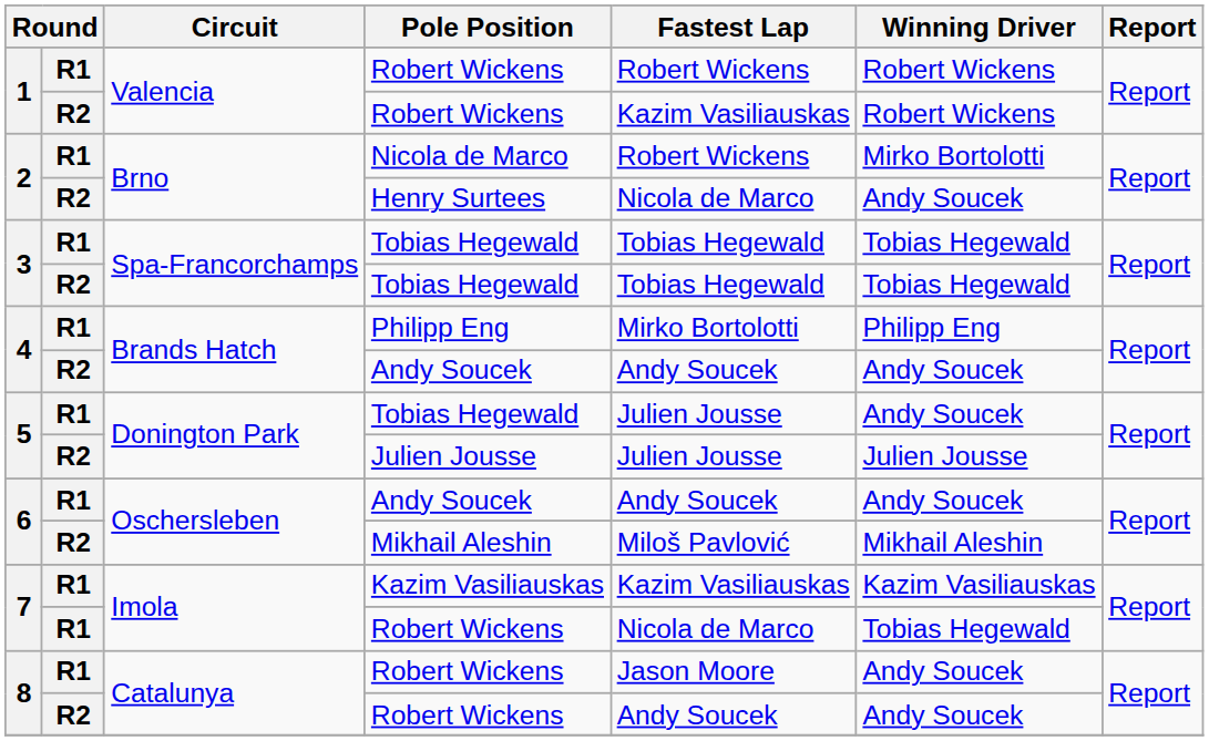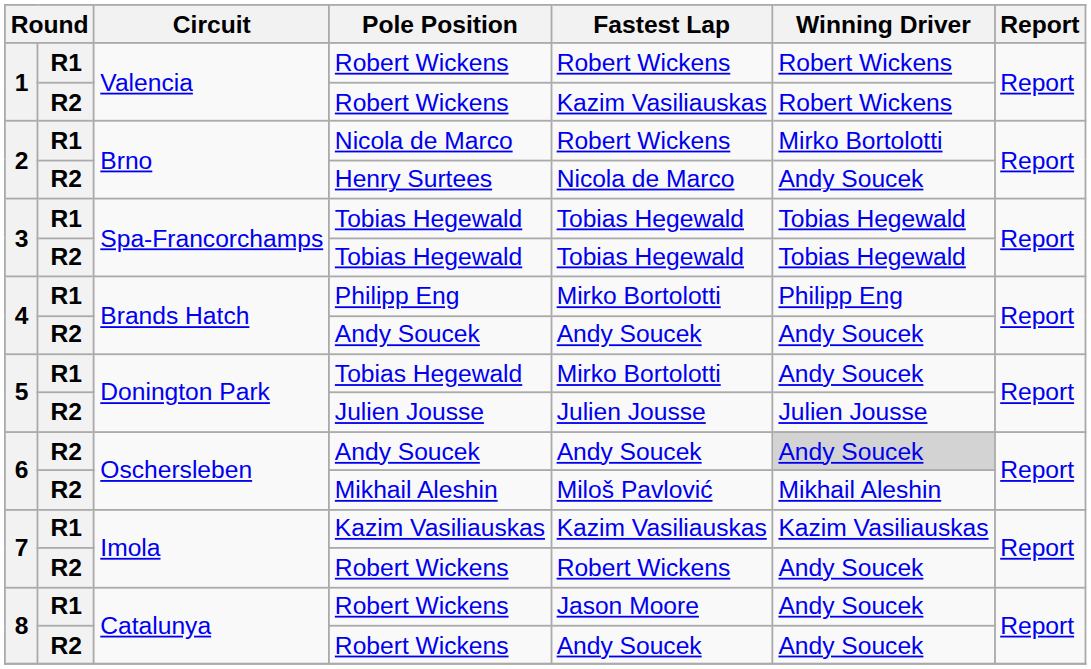 <table class="wikitable" style="font-size: 85%;">
 <tr>
 <th colspan=2>Round</th>
 <th>Circuit</th>
 <th>Pole Position</th>
 <th>Fastest Lap</th>
 <th>Winning Driver</th>
 <th>Report</th>
 </tr>
 <tr>
 <th rowspan=2>1</th>
 <th>R1</th>
 <td rowspan=2> <a href='#'>Valencia</a></td>
 <td> <a href='#'>Robert Wickens</a></td>
 <td> <a href='#'>Robert Wickens</a></td>
 <td> <a href='#'>Robert Wickens</a></td>
 <td rowspan=2><a href='#'>Report</a></td>
 </tr>
 <tr>
 <th>R2</th>
 <td> <a href='#'>Robert Wickens</a></td>
 <td> <a href='#'>Kazim Vasiliauskas</a></td>
 <td> <a href='#'>Robert Wickens</a></td>
 </tr>
 <tr>
 <th rowspan=2>2</th>
 <th>R1</th>
 <td rowspan=2> <a href='#'>Brno</a></td>
 <td> <a href='#'>Nicola de Marco</a></td>
 <td> <a href='#'>Robert Wickens</a></td>
 <td> <a href='#'>Mirko Bortolotti</a></td>
 <td rowspan=2><a href='#'>Report</a></td>
 </tr>
 <tr>
 <th>R2</th>
 <td> <a href='#'>Henry Surtees</a></td>
 <td> <a href='#'>Nicola de Marco</a></td>
 <td> <a href='#'>Andy Soucek</a></td>
 </tr>
 <tr>
 <th rowspan=2>3</th>
 <th>R1</th>
 <td rowspan=2 nowrap> <a href='#'>Spa-Francorchamps</a></td>
 <td> <a href='#'>Tobias Hegewald</a></td>
 <td> <a href='#'>Tobias Hegewald</a></td>
 <td> <a href='#'>Tobias Hegewald</a></td>
 <td rowspan=2><a href='#'>Report</a></td>
 </tr>
 <tr>
 <th>R2</th>
 <td> <a href='#'>Tobias Hegewald</a></td>
 <td> <a href='#'>Tobias Hegewald</a></td>
 <td> <a href='#'>Tobias Hegewald</a></td>
 </tr>
 <tr>
 <th rowspan=2>4</th>
 <th>R1</th>
 <td rowspan=2> <a href='#'>Brands Hatch</a></td>
 <td> <a href='#'>Philipp Eng</a></td>
 <td> <a href='#'>Mirko Bortolotti</a></td>
 <td> <a href='#'>Philipp Eng</a></td>
 <td rowspan=2><a href='#'>Report</a></td>
 </tr>
 <tr>
 <th>R2</th>
 <td> <a href='#'>Andy Soucek</a></td>
 <td> <a href='#'>Andy Soucek</a></td>
 <td> <a href='#'>Andy Soucek</a></td>
 </tr>
 <tr>
 <th rowspan=2>5</th>
 <th>R1</th>
 <td rowspan=2> <a href='#'>Donington Park</a></td>
 <td> <a href='#'>Tobias Hegewald</a></td>
-<td> <a href='#'>Julien Jousse</a></td>
+<td> <a href='#'>Mirko Bortolotti</a></td>
 <td> <a href='#'>Andy Soucek</a></td>
 <td rowspan=2><a href='#'>Report</a></td>
 </tr>
 <tr>
 <th>R2</th>
 <td> <a href='#'>Julien Jousse</a></td>
 <td> <a href='#'>Julien Jousse</a></td>
 <td> <a href='#'>Julien Jousse</a></td>
 </tr>
 <tr>
 <th rowspan=2>6</th>
-<th>R1</th>
+<th>R2</th>
 <td rowspan=2> <a href='#'>Oschersleben</a></td>
 <td> <a href='#'>Andy Soucek</a></td>
 <td> <a href='#'>Andy Soucek</a></td>
-<td> <a href='#'>Andy Soucek</a></td>
+<td style="background: lightgrey;"> <a href='#'>Andy Soucek</a></td>
 <td rowspan=2><a href='#'>Report</a></td>
 </tr>
 <tr>
 <th>R2</th>
 <td> <a href='#'>Mikhail Aleshin</a></td>
 <td> <a href='#'>Miloš Pavlović</a></td>
 <td> <a href='#'>Mikhail Aleshin</a></td>
 </tr>
 <tr>
 <th rowspan=2>7</th>
 <th>R1</th>
 <td rowspan=2> <a href='#'>Imola</a></td>
 <td nowrap> <a href='#'>Kazim Vasiliauskas</a></td>
 <td nowrap> <a href='#'>Kazim Vasiliauskas</a></td>
 <td nowrap> <a href='#'>Kazim Vasiliauskas</a></td>
 <td rowspan=2><a href='#'>Report</a></td>
 </tr>
 <tr>
-<th>R1</th>
+<th>R2</th>
 <td> <a href='#'>Robert Wickens</a></td>
-<td> <a href='#'>Nicola de Marco</a></td>
-<td> <a href='#'>Tobias Hegewald</a></td>
+<td> <a href='#'>Robert Wickens</a></td>
+<td> <a href='#'>Andy Soucek</a></td>
 </tr>
 <tr>
 <th rowspan=2>8</th>
 <th>R1</th>
 <td rowspan=2> <a href='#'>Catalunya</a></td>
 <td> <a href='#'>Robert Wickens</a></td>
 <td> <a href='#'>Jason Moore</a></td>
 <td> <a href='#'>Andy Soucek</a></td>
 <td rowspan=2><a href='#'>Report</a></td>
 </tr>
 <tr>
 <th>R2</th>
 <td> <a href='#'>Robert Wickens</a></td>
 <td> <a href='#'>Andy Soucek</a></td>
 <td> <a href='#'>Andy Soucek</a></td>
 </tr>
 <tr>
 </tr>
 </table>
